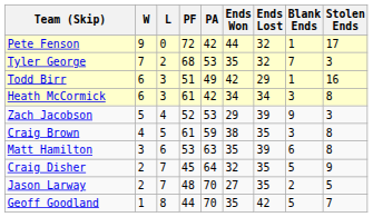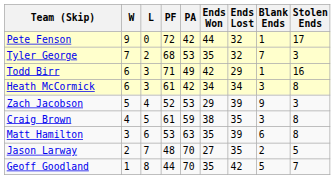 <table class="wikitable">
 <tr>
 <th bgcolor="#efefef" width="150">Team (Skip)</th>
 <th bgcolor="#efefef" width="20">W</th>
 <th bgcolor="#efefef" width="20">L</th>
 <th bgcolor="#efefef" width="20">PF</th>
 <th bgcolor="#efefef" width="20">PA</th>
 <th bgcolor="#efefef" width="20">Ends Won</th>
 <th bgcolor="#efefef" width="20">Ends Lost</th>
 <th bgcolor="#efefef" width="20">Blank Ends</th>
 <th bgcolor="#efefef" width="20">Stolen Ends</th>
 </tr>
 <tr bgcolor="#ffffcc">
 <td> <a href='#'>Pete Fenson</a></td>
 <td>9</td>
 <td>0</td>
 <td>72</td>
 <td>42</td>
 <td>44</td>
 <td>32</td>
 <td>1</td>
 <td>17</td>
 </tr>
 <tr bgcolor="#ffffcc">
 <td> <a href='#'>Tyler George</a></td>
 <td>7</td>
 <td>2</td>
 <td>68</td>
 <td>53</td>
 <td>35</td>
 <td>32</td>
 <td>7</td>
 <td>3</td>
 </tr>
 <tr bgcolor="#ffffcc">
 <td> <a href='#'>Todd Birr</a></td>
 <td>6</td>
 <td>3</td>
-<td>51</td>
+<td>71</td>
 <td>49</td>
 <td>42</td>
 <td>29</td>
 <td>1</td>
 <td>16</td>
 </tr>
 <tr bgcolor="#ffffcc">
 <td> <a href='#'>Heath McCormick</a></td>
 <td>6</td>
 <td>3</td>
 <td>61</td>
 <td>42</td>
 <td>34</td>
 <td>34</td>
 <td>3</td>
 <td>8</td>
 </tr>
 <tr>
 <td> <a href='#'>Zach Jacobson</a></td>
 <td>5</td>
 <td>4</td>
 <td>52</td>
 <td>53</td>
 <td>29</td>
 <td>39</td>
 <td>9</td>
 <td>3</td>
 </tr>
 <tr>
 <td> <a href='#'>Craig Brown</a></td>
 <td>4</td>
 <td>5</td>
 <td>61</td>
 <td>59</td>
 <td>38</td>
 <td>35</td>
 <td>3</td>
 <td>8</td>
 </tr>
 <tr>
 <td> <a href='#'>Matt Hamilton</a></td>
 <td>3</td>
 <td>6</td>
 <td>53</td>
 <td>63</td>
 <td>35</td>
 <td>39</td>
 <td>6</td>
 <td>8</td>
 </tr>
 <tr>
-<td> <a href='#'>Craig Disher</a></td>
-<td>2</td>
-<td>7</td>
-<td>45</td>
-<td>64</td>
-<td>32</td>
-<td>35</td>
-<td>5</td>
-<td>9</td>
-</tr>
-<tr>
 <td> <a href='#'>Jason Larway</a></td>
 <td>2</td>
 <td>7</td>
 <td>48</td>
 <td>70</td>
 <td>27</td>
 <td>35</td>
 <td>2</td>
 <td>5</td>
 </tr>
 <tr>
 <td> <a href='#'>Geoff Goodland</a></td>
 <td>1</td>
 <td>8</td>
 <td>44</td>
 <td>70</td>
 <td>35</td>
 <td>42</td>
 <td>5</td>
 <td>7</td>
 </tr>
 </table>
